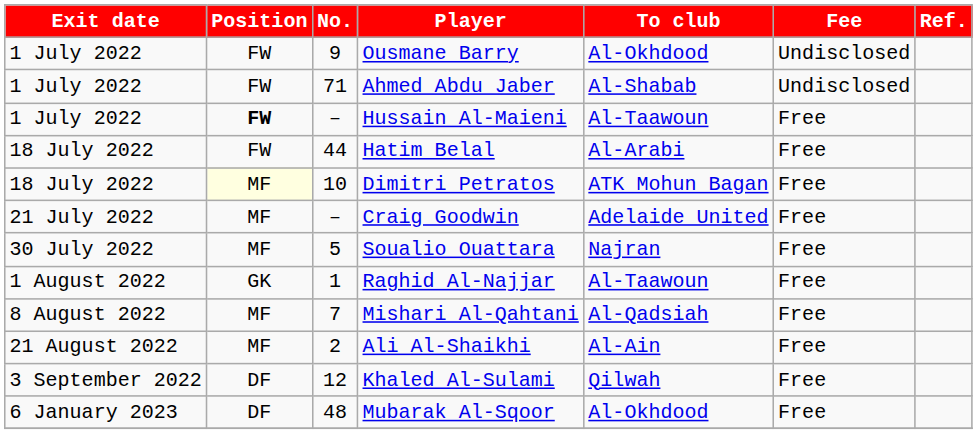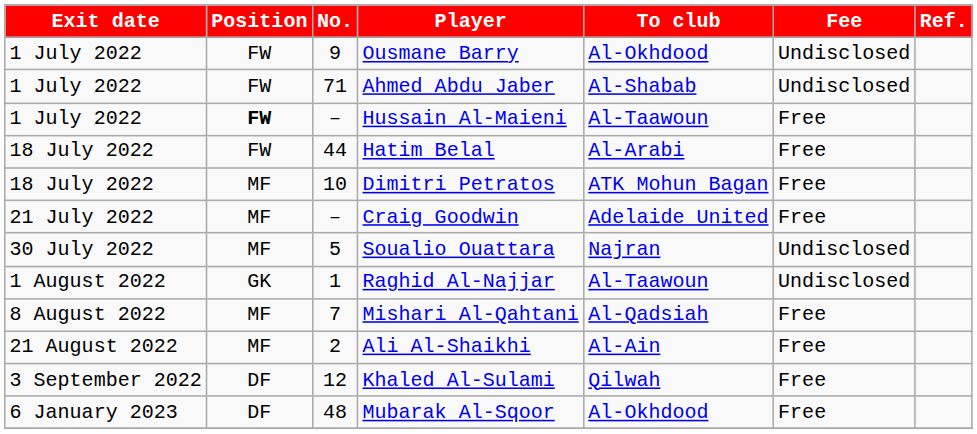 <table class="wikitable sortable">
 <tr>
 <th style="background:red; color:white;">Exit date</th>
 <th style="background:red; color:white;">Position</th>
 <th style="background:red; color:white;">No.</th>
 <th style="background:red; color:white;">Player</th>
 <th style="background:red; color:white;">To club</th>
 <th style="background:red; color:white;">Fee</th>
 <th style="background:red; color:white;">Ref.</th>
 </tr>
 <tr>
 <td>1 July 2022</td>
 <td style="text-align:center;">FW</td>
 <td style="text-align:center;">9</td>
 <td style="text-align:left;"> <a href='#'>Ousmane Barry</a></td>
 <td style="text-align:left;"> <a href='#'>Al-Okhdood</a></td>
 <td>Undisclosed</td>
 <td></td>
 </tr>
 <tr>
 <td>1 July 2022</td>
 <td style="text-align:center;">FW</td>
 <td style="text-align:center;">71</td>
 <td style="text-align:left;"> <a href='#'>Ahmed Abdu Jaber</a></td>
 <td style="text-align:left;"> <a href='#'>Al-Shabab</a></td>
 <td>Undisclosed</td>
 <td></td>
 </tr>
 <tr>
 <td>1 July 2022</td>
 <td style="text-align:center;"><strong>FW</strong></td>
 <td style="text-align:center;">–</td>
 <td style="text-align:left;"> <a href='#'>Hussain Al-Maieni</a></td>
 <td style="text-align:left;"> <a href='#'>Al-Taawoun</a></td>
 <td>Free</td>
 <td></td>
 </tr>
 <tr>
 <td>18 July 2022</td>
 <td style="text-align:center;">FW</td>
 <td style="text-align:center;">44</td>
 <td style="text-align:left;"> <a href='#'>Hatim Belal</a></td>
 <td style="text-align:left;"> <a href='#'>Al-Arabi</a></td>
 <td>Free</td>
 <td></td>
 </tr>
 <tr>
 <td>18 July 2022</td>
-<td style="background: lightyellow; text-align:center;">MF</td>
+<td style="text-align:center;">MF</td>
 <td style="text-align:center;">10</td>
 <td style="text-align:left;"> <a href='#'>Dimitri Petratos</a></td>
 <td style="text-align:left;"> <a href='#'>ATK Mohun Bagan</a></td>
 <td>Free</td>
 <td></td>
 </tr>
 <tr>
 <td>21 July 2022</td>
 <td style="text-align:center;">MF</td>
 <td style="text-align:center;">–</td>
 <td style="text-align:left;"> <a href='#'>Craig Goodwin</a></td>
 <td style="text-align:left;"> <a href='#'>Adelaide United</a></td>
 <td>Free</td>
 <td></td>
 </tr>
 <tr>
 <td>30 July 2022</td>
 <td style="text-align:center;">MF</td>
 <td style="text-align:center;">5</td>
 <td style="text-align:left;"> <a href='#'>Soualio Ouattara</a></td>
 <td style="text-align:left;"> <a href='#'>Najran</a></td>
-<td>Free</td>
+<td>Undisclosed</td>
 <td></td>
 </tr>
 <tr>
 <td>1 August 2022</td>
 <td style="text-align:center;">GK</td>
 <td style="text-align:center;">1</td>
 <td style="text-align:left;"> <a href='#'>Raghid Al-Najjar</a></td>
 <td style="text-align:left;"> <a href='#'>Al-Taawoun</a></td>
-<td>Free</td>
+<td>Undisclosed</td>
 <td></td>
 </tr>
 <tr>
 <td>8 August 2022</td>
 <td style="text-align:center;">MF</td>
 <td style="text-align:center;">7</td>
 <td style="text-align:left;"> <a href='#'>Mishari Al-Qahtani</a></td>
 <td style="text-align:left;"> <a href='#'>Al-Qadsiah</a></td>
 <td>Free</td>
 <td></td>
 </tr>
 <tr>
 <td>21 August 2022</td>
 <td style="text-align:center;">MF</td>
 <td style="text-align:center;">2</td>
 <td style="text-align:left;"> <a href='#'>Ali Al-Shaikhi</a></td>
 <td style="text-align:left;"> <a href='#'>Al-Ain</a></td>
 <td>Free</td>
 <td></td>
 </tr>
 <tr>
 <td>3 September 2022</td>
 <td style="text-align:center;">DF</td>
 <td style="text-align:center;">12</td>
 <td style="text-align:left;"> <a href='#'>Khaled Al-Sulami</a></td>
 <td style="text-align:left;"> <a href='#'>Qilwah</a></td>
 <td>Free</td>
 <td></td>
 </tr>
 <tr>
 <td>6 January 2023</td>
 <td style="text-align:center;">DF</td>
 <td style="text-align:center;">48</td>
 <td style="text-align:left;"> <a href='#'>Mubarak Al-Sqoor</a></td>
 <td style="text-align:left;"> <a href='#'>Al-Okhdood</a></td>
 <td>Free</td>
 <td></td>
 </tr>
 <tr>
 </tr>
 </table>
